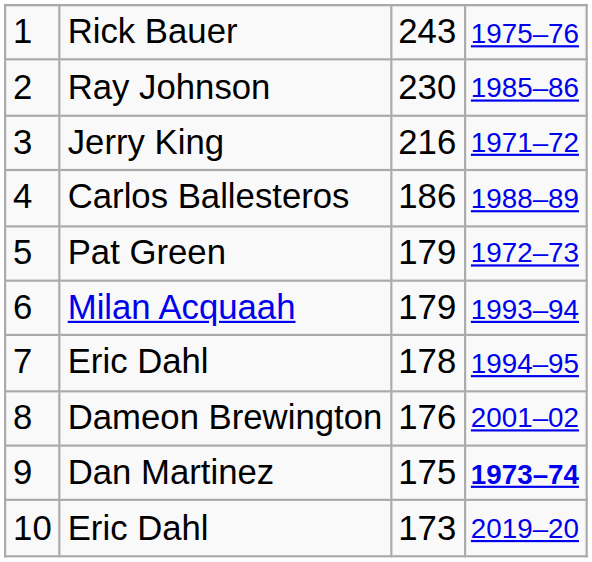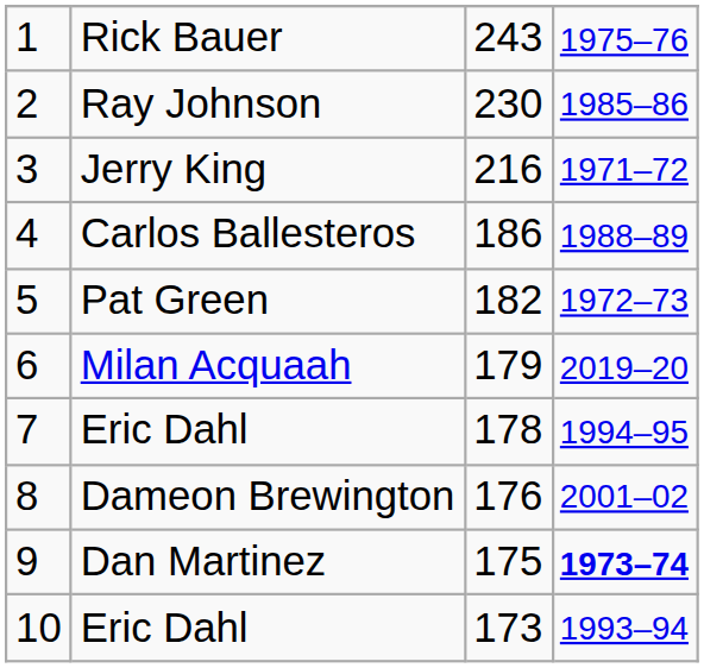 <table class="wikitable">
 <tr>
 </tr>
 <tr>
 <td>1</td>
 <td>Rick Bauer</td>
 <td>243</td>
 <td style="font-size:80%;"><a href='#'>1975–76</a></td>
 </tr>
 <tr>
 <td>2</td>
 <td>Ray Johnson</td>
 <td>230</td>
 <td style="font-size:80%;"><a href='#'>1985–86</a></td>
 </tr>
 <tr>
 <td>3</td>
 <td>Jerry King</td>
 <td>216</td>
 <td style="font-size:80%;"><a href='#'>1971–72</a></td>
 </tr>
 <tr>
 <td>4</td>
 <td>Carlos Ballesteros</td>
 <td>186</td>
 <td style="font-size:80%;"><a href='#'>1988–89</a></td>
 </tr>
 <tr>
 <td>5</td>
 <td>Pat Green</td>
-<td>179</td>
+<td>182</td>
 <td style="font-size:80%;"><a href='#'>1972–73</a></td>
 </tr>
 <tr>
 <td>6</td>
 <td><a href='#'>Milan Acquaah</a></td>
 <td>179</td>
-<td style="font-size:80%;"><a href='#'>1993–94</a></td>
+<td style="font-size:80%;"><a href='#'>2019–20</a></td>
 </tr>
 <tr>
 <td>7</td>
 <td>Eric Dahl</td>
 <td>178</td>
 <td style="font-size:80%;"><a href='#'>1994–95</a></td>
 </tr>
 <tr>
 <td>8</td>
 <td>Dameon Brewington</td>
 <td>176</td>
 <td style="font-size:80%;"><a href='#'>2001–02</a></td>
 </tr>
 <tr>
 <td>9</td>
 <td>Dan Martinez</td>
 <td>175</td>
 <td style="font-size:80%;"><strong><a href='#'>1973–74</a></strong></td>
 </tr>
 <tr>
 <td>10</td>
 <td>Eric Dahl</td>
 <td>173</td>
-<td style="font-size:80%;"><a href='#'>2019–20</a></td>
+<td style="font-size:80%;"><a href='#'>1993–94</a></td>
 </tr>
 </table>
